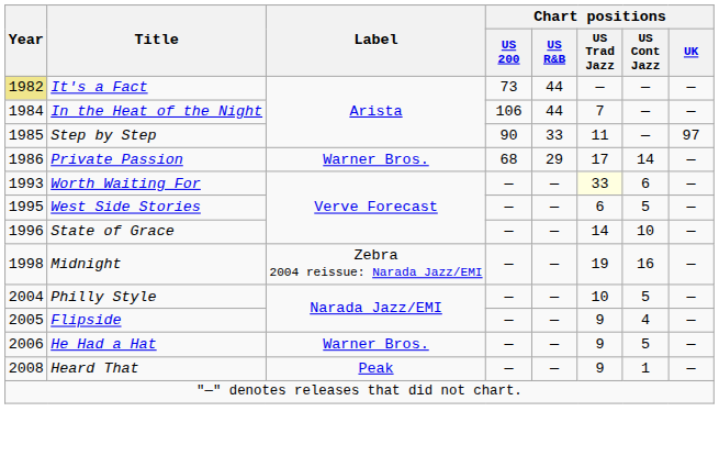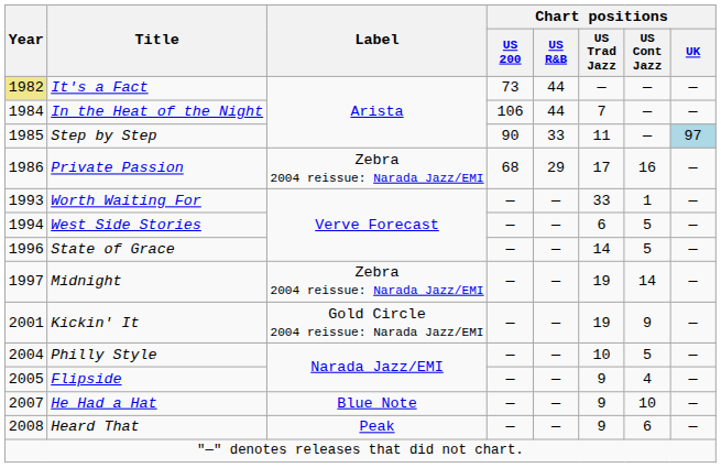 <table class="wikitable" style="text-align:center;">
 <tr>
 <th rowspan="2">Year</th>
 <th rowspan="2">Title</th>
 <th rowspan="2">Label</th>
 <th colspan="5" align="center">Chart positions</th>
 </tr>
 <tr style="font-size:smaller;">
 <th width="35"><a href='#'>US<br>200</a><br></th>
 <th width="35"><a href='#'>US<br>R&B</a><br></th>
 <th width="35">US<br>Trad<br>Jazz<br></th>
 <th width="35">US<br>Cont<br>Jazz<br></th>
 <th width="35"><a href='#'>UK</a><br></th>
 </tr>
 <tr>
 <td style="background: khaki;">1982</td>
 <td align="left"><em><a href='#'>It's a Fact</a></em></td>
 <td rowspan="3"><a href='#'>Arista</a></td>
 <td>73</td>
 <td>44</td>
 <td>—</td>
 <td>—</td>
 <td>—</td>
 </tr>
 <tr>
 <td>1984</td>
 <td align="left"><em><a href='#'>In the Heat of the Night</a></em></td>
 <td>106</td>
 <td>44</td>
 <td>7</td>
 <td>—</td>
 <td>—</td>
 </tr>
 <tr>
 <td>1985</td>
 <td align="left"><em>Step by Step</em></td>
 <td>90</td>
 <td>33</td>
 <td>11</td>
 <td>—</td>
-<td>97</td>
+<td style="background: lightblue;">97</td>
 </tr>
 <tr>
 <td>1986</td>
 <td align="left"><em><a href='#'>Private Passion</a></em></td>
-<td><a href='#'>Warner Bros.</a></td>
+<td>Zebra <br><small>2004 reissue: <a href='#'>Narada Jazz/EMI</a></small></td>
 <td>68</td>
 <td>29</td>
 <td>17</td>
-<td>14</td>
+<td>16</td>
 <td>—</td>
 </tr>
 <tr>
 <td>1993</td>
 <td align="left"><em><a href='#'>Worth Waiting For</a></em></td>
 <td rowspan="3"><a href='#'>Verve Forecast</a></td>
 <td>—</td>
 <td>—</td>
-<td style="background: lightyellow;">33</td>
-<td>6</td>
+<td>33</td>
+<td>1</td>
 <td>—</td>
 </tr>
 <tr>
-<td>1995</td>
+<td>1994</td>
 <td align="left"><em><a href='#'>West Side Stories</a></em></td>
 <td>—</td>
 <td>—</td>
 <td>6</td>
 <td>5</td>
 <td>—</td>
 </tr>
 <tr>
 <td>1996</td>
 <td align="left"><em>State of Grace</em></td>
 <td>—</td>
 <td>—</td>
 <td>14</td>
-<td>10</td>
+<td>5</td>
 <td>—</td>
 </tr>
 <tr>
-<td>1998</td>
+<td>1997</td>
 <td align="left"><em>Midnight</em></td>
 <td>Zebra <br><small>2004 reissue: <a href='#'>Narada Jazz/EMI</a></small></td>
 <td>—</td>
 <td>—</td>
 <td>19</td>
-<td>16</td>
+<td>14</td>
+<td>—</td>
+</tr>
+<tr>
+<td>2001</td>
+<td align="left"><em>Kickin' It</em></td>
+<td>Gold Circle <br><small>2004 reissue: Narada Jazz/EMI</small></td>
+<td>—</td>
+<td>—</td>
+<td>19</td>
+<td>9</td>
 <td>—</td>
 </tr>
 <tr>
 <td>2004</td>
 <td align="left"><em>Philly Style</em></td>
 <td rowspan="2"><a href='#'>Narada Jazz/EMI</a></td>
 <td>—</td>
 <td>—</td>
 <td>10</td>
 <td>5</td>
 <td>—</td>
 </tr>
 <tr>
 <td>2005</td>
 <td align="left"><em><a href='#'>Flipside</a></em></td>
 <td>—</td>
 <td>—</td>
 <td>9</td>
 <td>4</td>
 <td>—</td>
 </tr>
 <tr>
-<td>2006</td>
+<td>2007</td>
 <td align="left"><em><a href='#'>He Had a Hat</a></em></td>
-<td><a href='#'>Warner Bros.</a></td>
+<td><a href='#'>Blue Note</a></td>
 <td>—</td>
 <td>—</td>
 <td>9</td>
-<td>5</td>
+<td>10</td>
 <td>—</td>
 </tr>
 <tr>
 <td>2008</td>
 <td align="left"><em>Heard That</em></td>
 <td><a href='#'>Peak</a></td>
 <td>—</td>
 <td>—</td>
 <td>9</td>
-<td>1</td>
+<td>6</td>
 <td>—</td>
 </tr>
 <tr>
 <td colspan="8" style="text-align:center; font-size:9pt;">"—" denotes releases that did not chart.</td>
 </tr>
 </table>
